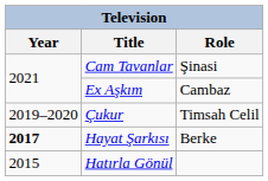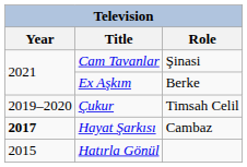 <table class="wikitable">
 <tr>
 <th colspan="3" style="background:LightSteelBlue">Television</th>
 </tr>
 <tr>
 <th>Year</th>
 <th>Title</th>
 <th>Role</th>
 </tr>
 <tr>
 <td rowspan=2>2021</td>
 <td><em><a href='#'>Cam Tavanlar</a></em></td>
 <td>Şinasi</td>
 </tr>
 <tr>
 <td><em><a href='#'>Ex Aşkım</a></em></td>
-<td>Cambaz</td>
+<td>Berke</td>
 </tr>
 <tr>
 <td>2019–2020</td>
 <td><em><a href='#'>Çukur</a></em></td>
 <td>Timsah Celil</td>
 </tr>
 <tr>
 <td><strong>2017</strong></td>
 <td><em><a href='#'>Hayat Şarkısı</a></em></td>
-<td>Berke</td>
+<td>Cambaz</td>
 </tr>
 <tr>
 <td>2015</td>
 <td><em><a href='#'>Hatırla Gönül</a></em></td>
 <td></td>
 </tr>
 </table>
